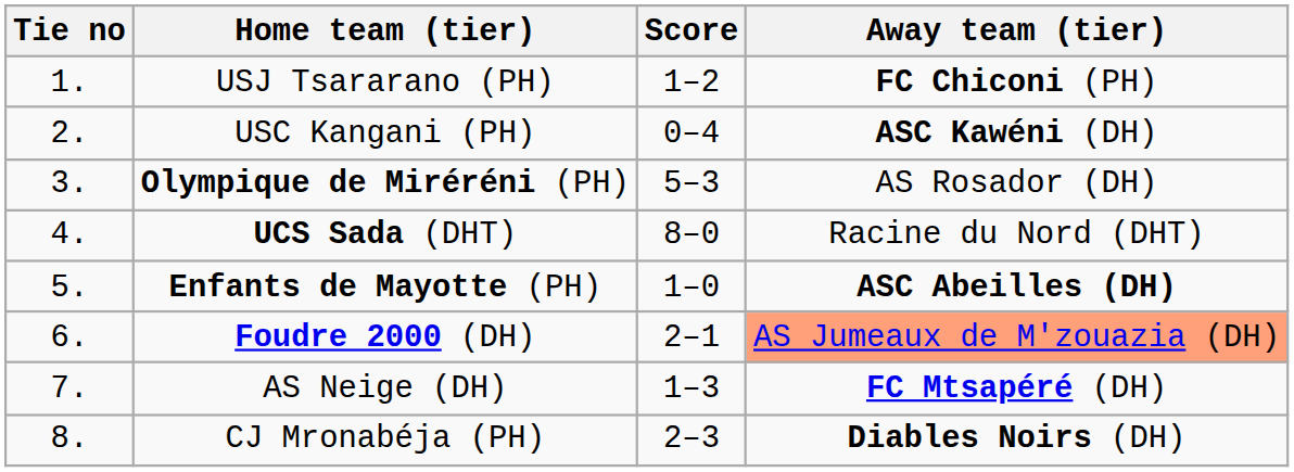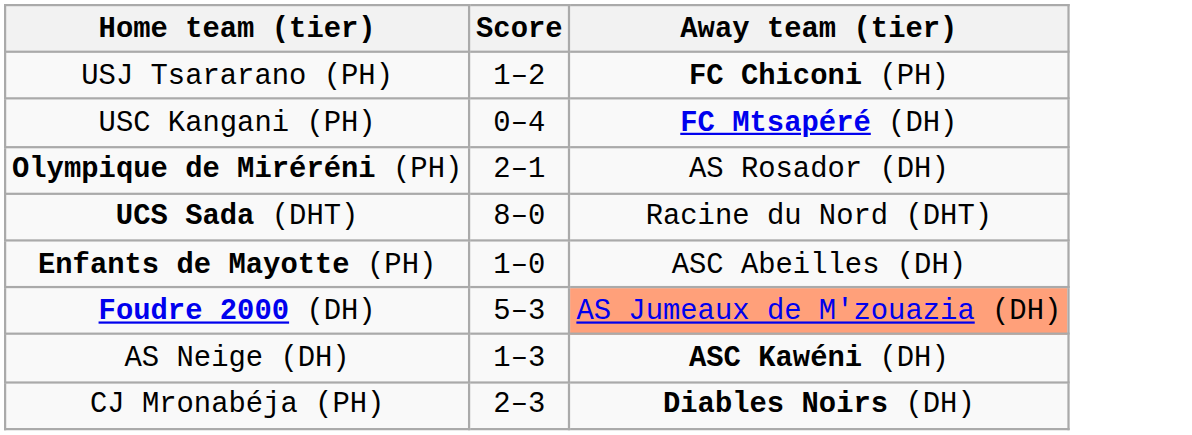 <table class="wikitable" style="text-align: center">
 <tr>
-<th>Tie no</th>
 <th>Home team (tier)</th>
 <th>Score</th>
 <th>Away team (tier)</th>
 </tr>
 <tr>
-<td>1.</td>
 <td> USJ Tsararano (PH)</td>
 <td>1–2</td>
 <td><strong>FC Chiconi</strong> (PH) </td>
 </tr>
 <tr>
-<td>2.</td>
 <td> USC Kangani (PH)</td>
 <td>0–4</td>
-<td><strong>ASC Kawéni</strong> (DH) </td>
+<td><strong><a href='#'>FC Mtsapéré</a></strong> (DH) </td>
 </tr>
 <tr>
-<td>3.</td>
 <td> <strong>Olympique de Miréréni</strong> (PH)</td>
-<td>5–3</td>
+<td>2–1</td>
 <td>AS Rosador (DH) </td>
 </tr>
 <tr>
-<td>4.</td>
 <td> <strong>UCS Sada</strong> (DHT)</td>
 <td>8–0</td>
 <td>Racine du Nord (DHT) </td>
 </tr>
 <tr>
-<td>5.</td>
 <td> <strong>Enfants de Mayotte</strong> (PH)</td>
 <td>1–0</td>
-<td><strong>ASC Abeilles (DH) </strong></td>
+<td>ASC Abeilles (DH) </td>
 </tr>
 <tr>
-<td>6.</td>
 <td> <strong><a href='#'>Foudre 2000</a></strong> (DH)</td>
-<td>2–1</td>
+<td>5–3</td>
 <td style="background: lightsalmon;"><a href='#'>AS Jumeaux de M'zouazia</a> (DH) </td>
 </tr>
 <tr>
-<td>7.</td>
 <td> AS Neige (DH)</td>
 <td>1–3</td>
-<td><strong><a href='#'>FC Mtsapéré</a></strong> (DH) </td>
+<td><strong>ASC Kawéni</strong> (DH) </td>
 </tr>
 <tr>
-<td>8.</td>
 <td> CJ Mronabéja (PH)</td>
 <td>2–3</td>
 <td><strong>Diables Noirs</strong> (DH) </td>
 </tr>
 </table>
